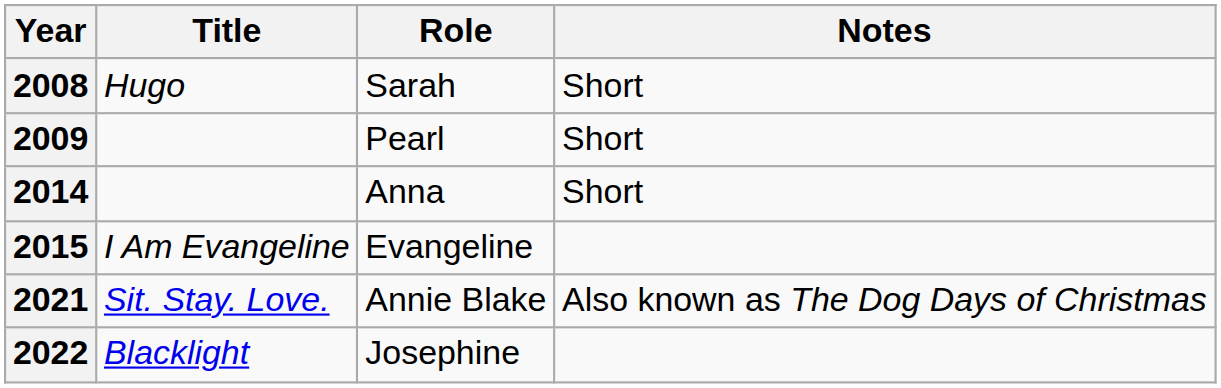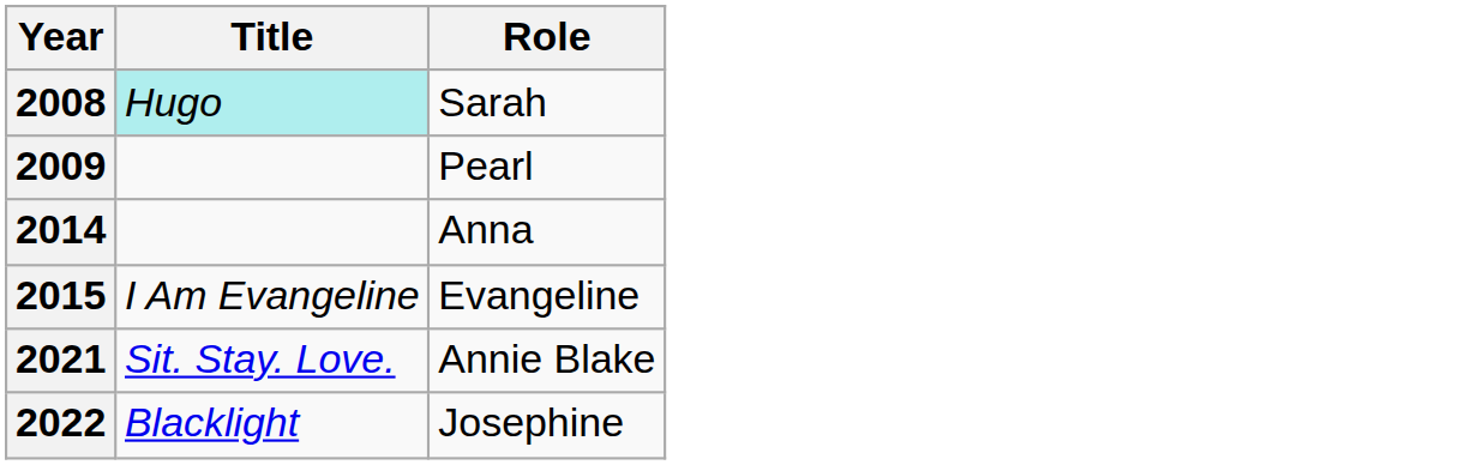 <table class="wikitable plainrowheaders sortable">
 <tr>
 <th scope="col">Year</th>
 <th scope="col">Title</th>
 <th scope="col">Role</th>
-<th scope="col" class="unsortable">Notes</th>
 </tr>
 <tr>
 <th scope="row">2008</th>
-<td><em>Hugo</em></td>
+<td style="background: paleturquoise;"><em>Hugo</em></td>
 <td>Sarah</td>
-<td>Short</td>
 </tr>
 <tr>
 <th scope="row">2009</th>
 <td><em></em></td>
 <td>Pearl</td>
-<td>Short</td>
 </tr>
 <tr>
 <th scope="row">2014</th>
 <td><em></em></td>
 <td>Anna</td>
-<td>Short</td>
 </tr>
 <tr>
 <th scope="row">2015</th>
 <td><em>I Am Evangeline</em></td>
 <td>Evangeline</td>
-<td></td>
 </tr>
 <tr>
 <th scope="row">2021</th>
 <td><em><a href='#'>Sit. Stay. Love.</a></em></td>
 <td>Annie Blake</td>
-<td>Also known as <em>The Dog Days of Christmas</em></td>
 </tr>
 <tr>
 <th scope="row">2022</th>
 <td><em><a href='#'>Blacklight</a></em></td>
 <td>Josephine</td>
-<td></td>
 </tr>
 </table>
